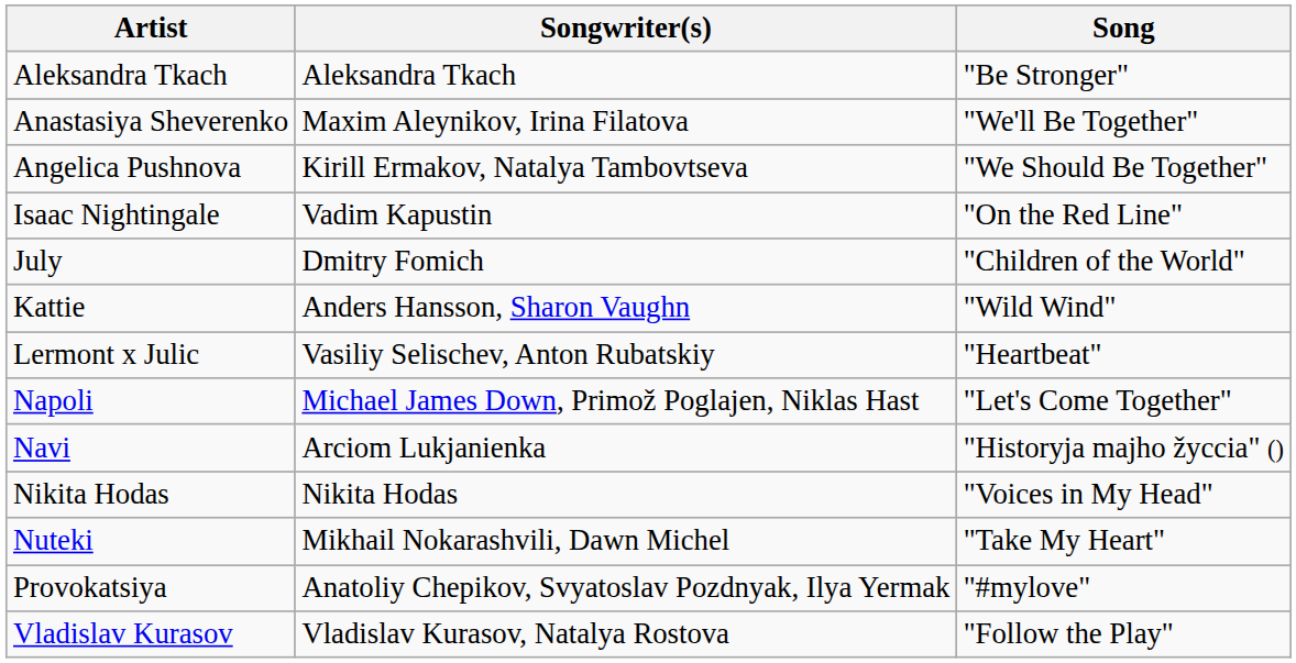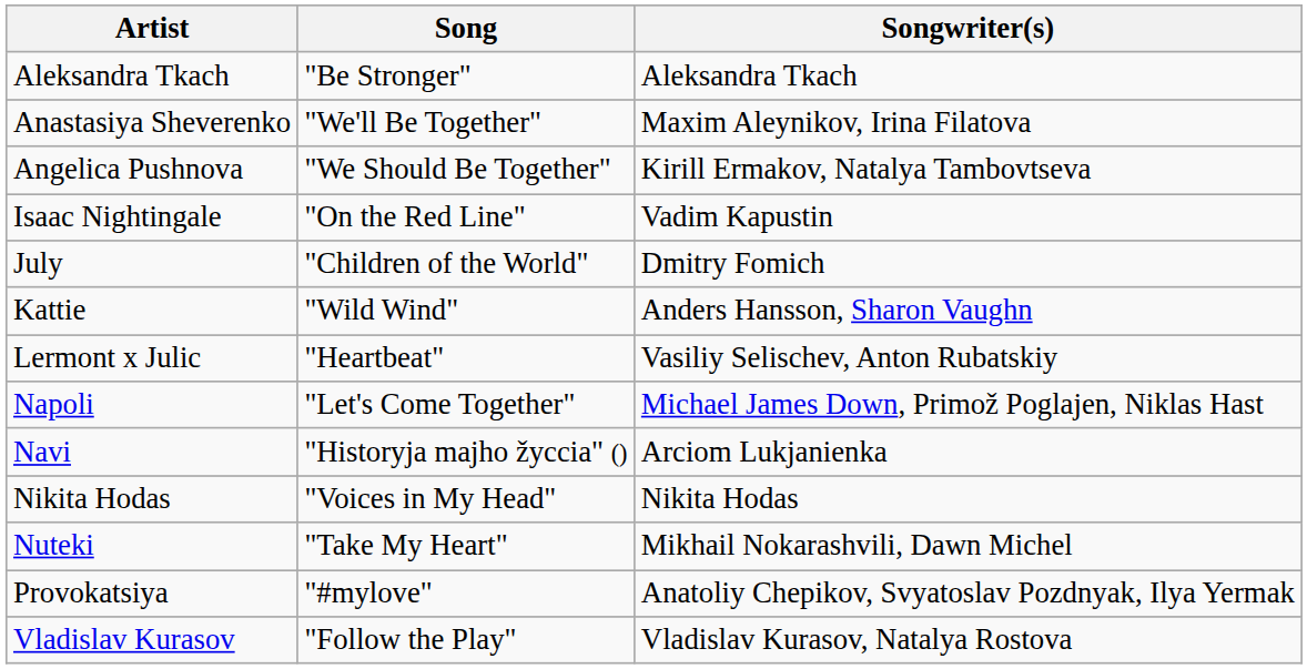 <table class="sortable wikitable" style="margin: 1em auto 1em auto;">
 <tr>
 <th>Artist</th>
+<th>Song</th>
 <th>Songwriter(s)</th>
-<th>Song</th>
 </tr>
 <tr>
 <td>Aleksandra Tkach</td>
+<td>"Be Stronger"</td>
 <td>Aleksandra Tkach</td>
-<td>"Be Stronger"</td>
 </tr>
 <tr>
 <td>Anastasiya Sheverenko</td>
+<td>"We'll Be Together"</td>
 <td>Maxim Aleynikov, Irina Filatova</td>
-<td>"We'll Be Together"</td>
 </tr>
 <tr>
 <td>Angelica Pushnova</td>
+<td>"We Should Be Together"</td>
 <td>Kirill Ermakov, Natalya Tambovtseva</td>
-<td>"We Should Be Together"</td>
 </tr>
 <tr>
 <td>Isaac Nightingale</td>
+<td>"On the Red Line"</td>
 <td>Vadim Kapustin</td>
-<td>"On the Red Line"</td>
 </tr>
 <tr>
 <td>July</td>
+<td>"Children of the World"</td>
 <td>Dmitry Fomich</td>
-<td>"Children of the World"</td>
 </tr>
 <tr>
 <td>Kattie</td>
+<td>"Wild Wind"</td>
 <td>Anders Hansson, <a href='#'>Sharon Vaughn</a></td>
-<td>"Wild Wind"</td>
 </tr>
 <tr>
 <td>Lermont x Julic</td>
+<td>"Heartbeat"</td>
 <td>Vasiliy Selischev, Anton Rubatskiy</td>
-<td>"Heartbeat"</td>
 </tr>
 <tr>
 <td><a href='#'>Napoli</a></td>
+<td>"Let's Come Together"</td>
 <td><a href='#'>Michael James Down</a>, Primož Poglajen, Niklas Hast</td>
-<td>"Let's Come Together"</td>
 </tr>
 <tr>
 <td><a href='#'>Navi</a></td>
+<td>"Historyja majho žyccia" <small>()</small></td>
 <td>Arciom Lukjanienka</td>
-<td>"Historyja majho žyccia" <small>()</small></td>
 </tr>
 <tr>
 <td>Nikita Hodas</td>
+<td>"Voices in My Head"</td>
 <td>Nikita Hodas</td>
-<td>"Voices in My Head"</td>
 </tr>
 <tr>
 <td><a href='#'>Nuteki</a></td>
+<td>"Take My Heart"</td>
 <td>Mikhail Nokarashvili, Dawn Michel</td>
-<td>"Take My Heart"</td>
 </tr>
 <tr>
 <td>Provokatsiya</td>
+<td>"#mylove"</td>
 <td>Anatoliy Chepikov, Svyatoslav Pozdnyak, Ilya Yermak</td>
-<td>"#mylove"</td>
 </tr>
 <tr>
 <td><a href='#'>Vladislav Kurasov</a></td>
+<td>"Follow the Play"</td>
 <td>Vladislav Kurasov, Natalya Rostova</td>
-<td>"Follow the Play"</td>
 </tr>
 </table>
